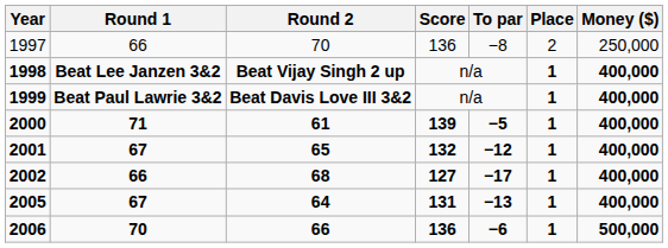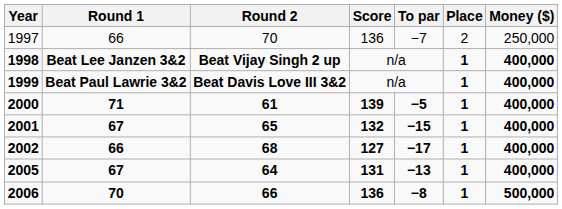 <table class="wikitable" style="text-align:center; font-size:95%">
 <tr>
 <th>Year</th>
 <th>Round 1</th>
 <th>Round 2</th>
 <th>Score</th>
 <th>To par</th>
 <th>Place</th>
 <th>Money ($)</th>
 </tr>
 <tr>
 <td>1997</td>
 <td>66</td>
 <td>70</td>
 <td>136</td>
-<td>−8</td>
+<td>−7</td>
 <td>2</td>
 <td align="right">250,000</td>
 </tr>
 <tr>
 <td><strong>1998</strong></td>
 <td><strong>Beat Lee Janzen 3&2</strong></td>
 <td><strong>Beat Vijay Singh 2 up</strong></td>
 <td colspan=2 align=center>n/a</td>
 <td><strong>1</strong></td>
 <td align="right"><strong>400,000</strong></td>
 </tr>
 <tr>
 <td><strong>1999</strong></td>
 <td><strong>Beat Paul Lawrie 3&2</strong></td>
 <td><strong>Beat Davis Love III 3&2</strong></td>
 <td colspan=2 align=center>n/a</td>
 <td><strong>1</strong></td>
 <td align="right"><strong>400,000</strong></td>
 </tr>
 <tr>
 <td><strong>2000</strong></td>
 <td><strong>71</strong></td>
 <td><strong>61</strong></td>
 <td><strong>139</strong></td>
 <td><strong>−5</strong></td>
 <td><strong>1</strong></td>
 <td align="right"><strong>400,000</strong></td>
 </tr>
 <tr>
 <td><strong>2001</strong></td>
 <td><strong>67</strong></td>
 <td><strong>65</strong></td>
 <td><strong>132</strong></td>
-<td><strong>−12</strong></td>
+<td><strong>−15</strong></td>
 <td><strong>1</strong></td>
 <td align="right"><strong>400,000</strong></td>
 </tr>
 <tr>
 <td><strong>2002</strong></td>
 <td><strong>66</strong></td>
 <td><strong>68</strong></td>
 <td><strong>127</strong></td>
 <td><strong>−17</strong></td>
 <td><strong>1</strong></td>
 <td align="right"><strong>400,000</strong></td>
 </tr>
 <tr>
 <td><strong>2005</strong></td>
 <td><strong>67</strong></td>
 <td><strong>64</strong></td>
 <td><strong>131</strong></td>
 <td><strong>−13</strong></td>
 <td><strong>1</strong></td>
 <td align="right"><strong>400,000</strong></td>
 </tr>
 <tr>
 <td><strong>2006</strong></td>
 <td><strong>70</strong></td>
 <td><strong>66</strong></td>
 <td><strong>136</strong></td>
-<td><strong>−6</strong></td>
+<td><strong>−8</strong></td>
 <td><strong>1</strong></td>
 <td align="right"><strong>500,000</strong></td>
 </tr>
 </table>
